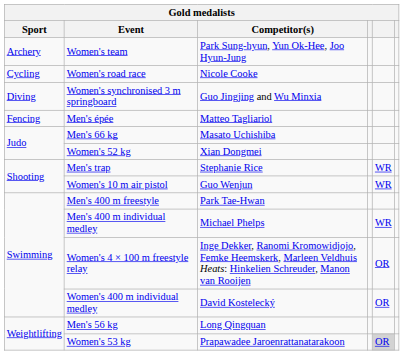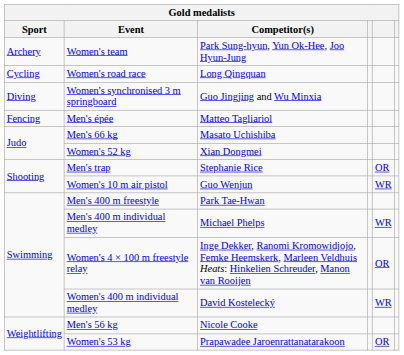 <table class="wikitable">
 <tr>
 <th colspan="6">Gold medalists</th>
 </tr>
 <tr>
 <th>Sport</th>
 <th>Event</th>
 <th>Competitor(s)</th>
 <th></th>
 <th></th>
 <th></th>
 </tr>
 <tr>
 <td><a href='#'>Archery</a></td>
 <td><a href='#'>Women's team</a></td>
 <td><span><a href='#'>Park Sung-hyun</a>, <a href='#'>Yun Ok-Hee</a>, <a href='#'>Joo Hyun-Jung</a></span></td>
 <td></td>
 <td></td>
 <td></td>
 </tr>
 <tr>
 <td><a href='#'>Cycling</a></td>
 <td><a href='#'>Women's road race</a></td>
-<td><a href='#'>Nicole Cooke</a></td>
+<td><a href='#'>Long Qingquan</a></td>
 <td></td>
 <td></td>
 <td></td>
 </tr>
 <tr>
 <td><a href='#'>Diving</a></td>
 <td><a href='#'>Women's synchronised 3 m springboard</a></td>
 <td><a href='#'>Guo Jingjing</a> and <a href='#'>Wu Minxia</a></td>
 <td></td>
 <td></td>
 <td></td>
 </tr>
 <tr>
 <td><a href='#'>Fencing</a></td>
 <td><a href='#'>Men's épée</a></td>
 <td><a href='#'>Matteo Tagliariol</a></td>
 <td></td>
 <td></td>
 <td></td>
 </tr>
 <tr>
 <td rowspan="2"><a href='#'>Judo</a></td>
 <td><a href='#'>Men's 66 kg</a></td>
 <td><a href='#'>Masato Uchishiba</a></td>
 <td></td>
 <td></td>
 <td></td>
 </tr>
 <tr>
 <td><a href='#'>Women's 52 kg</a></td>
 <td><a href='#'>Xian Dongmei</a></td>
 <td></td>
 <td></td>
 <td></td>
 </tr>
 <tr>
 <td rowspan="2"><a href='#'>Shooting</a></td>
 <td><a href='#'>Men's trap</a></td>
 <td><a href='#'>Stephanie Rice</a></td>
 <td></td>
-<td><a href='#'>WR</a></td>
+<td><a href='#'>OR</a></td>
 <td></td>
 </tr>
 <tr>
 <td><a href='#'>Women's 10 m air pistol</a></td>
 <td><a href='#'>Guo Wenjun</a></td>
 <td></td>
 <td><a href='#'>WR</a></td>
 <td></td>
 </tr>
 <tr>
 <td rowspan="4"><a href='#'>Swimming</a></td>
 <td><a href='#'>Men's 400 m freestyle</a></td>
 <td><a href='#'>Park Tae-Hwan</a></td>
 <td></td>
 <td></td>
 <td></td>
 </tr>
 <tr>
 <td><a href='#'>Men's 400 m individual medley</a></td>
 <td><a href='#'>Michael Phelps</a></td>
 <td></td>
 <td><a href='#'>WR</a></td>
 <td></td>
 </tr>
 <tr>
 <td><a href='#'>Women's 4 × 100 m freestyle relay</a></td>
 <td><span><a href='#'>Inge Dekker</a>, <a href='#'>Ranomi Kromowidjojo</a>,<br><a href='#'>Femke Heemskerk</a>, <a href='#'>Marleen Veldhuis</a><br><em>Heats</em>: <a href='#'>Hinkelien Schreuder</a>, <a href='#'>Manon van Rooijen</a></span></td>
 <td></td>
 <td><a href='#'>OR</a></td>
 <td></td>
 </tr>
 <tr>
 <td><a href='#'>Women's 400 m individual medley</a></td>
 <td><a href='#'>David Kostelecký</a></td>
 <td></td>
-<td><a href='#'>OR</a></td>
+<td><a href='#'>WR</a></td>
 <td></td>
 </tr>
 <tr>
 <td rowspan="2"><a href='#'>Weightlifting</a></td>
 <td><a href='#'>Men's 56 kg</a></td>
-<td><a href='#'>Long Qingquan</a></td>
+<td><a href='#'>Nicole Cooke</a></td>
 <td></td>
 <td></td>
 <td></td>
 </tr>
 <tr>
 <td><a href='#'>Women's 53 kg</a></td>
 <td><a href='#'>Prapawadee Jaroenrattanatarakoon</a></td>
 <td></td>
-<td style="background: lightgrey;"><a href='#'>OR</a></td>
+<td><a href='#'>OR</a></td>
 <td></td>
 </tr>
 </table>
